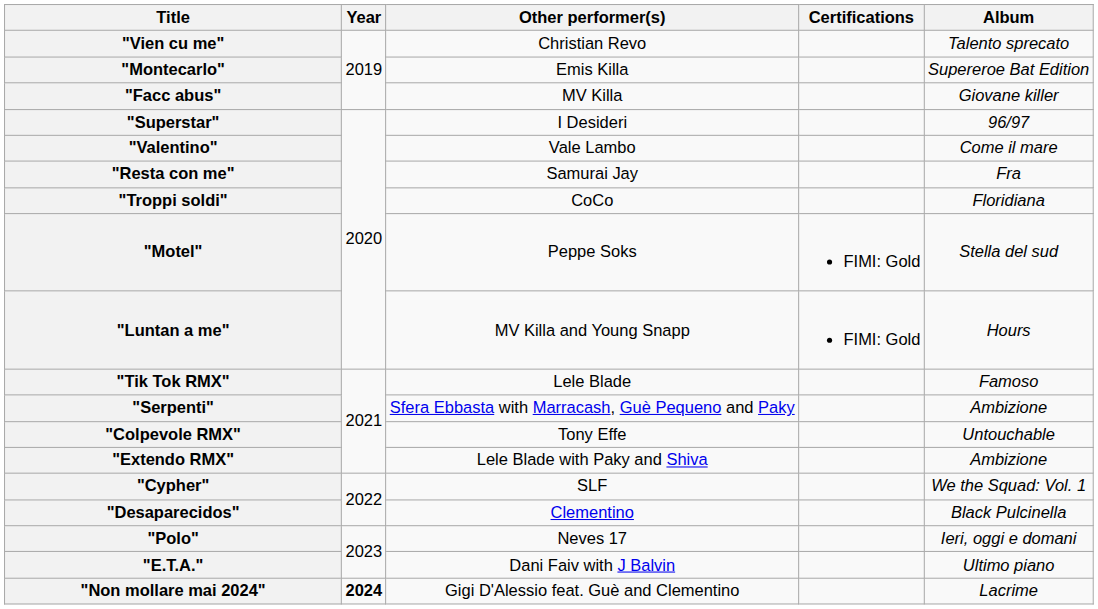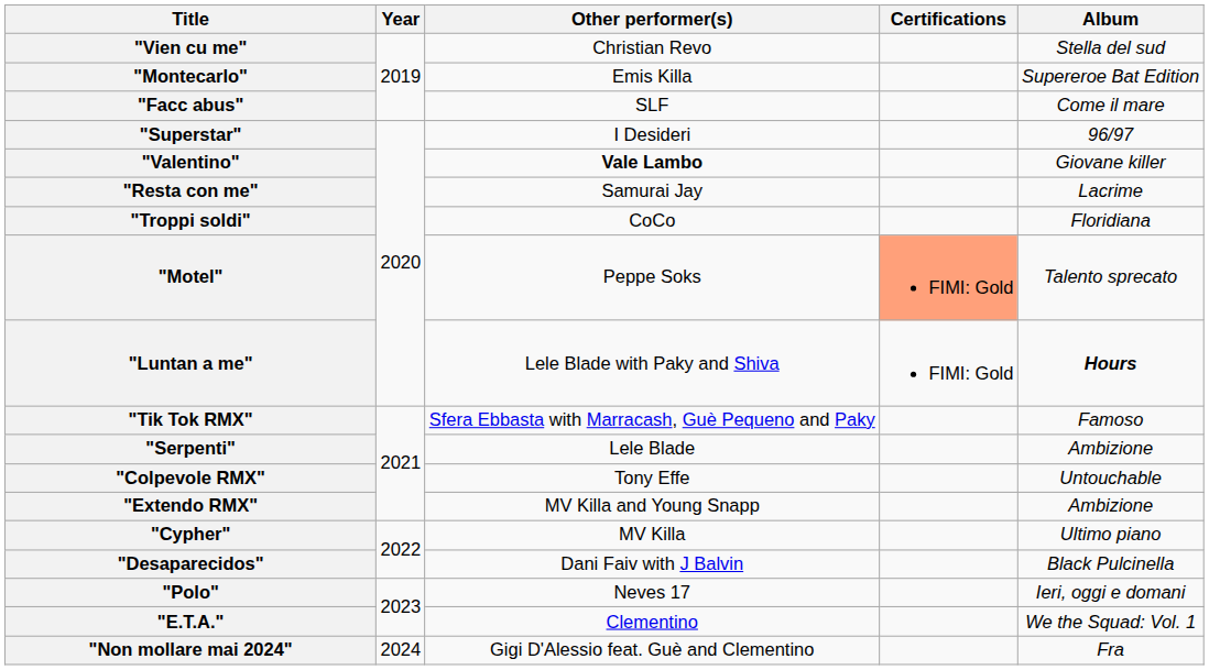 <table class="wikitable plainrowheaders" style="text-align:center;">
 <tr>
 <th scope="col" style="width:20em;">Title</th>
 <th scope="col" style="width:1em;">Year</th>
 <th scope="col">Other performer(s)</th>
 <th scope="col">Certifications</th>
 <th scope="col">Album</th>
 </tr>
 <tr>
 <th scope="row">"Vien cu me"</th>
 <td rowspan="3">2019</td>
 <td>Christian Revo</td>
 <td></td>
-<td><em>Talento sprecato</em></td>
+<td><em>Stella del sud</em></td>
 </tr>
 <tr>
 <th scope="row">"Montecarlo"</th>
 <td>Emis Killa</td>
 <td></td>
 <td><em>Supereroe Bat Edition</em></td>
 </tr>
 <tr>
 <th scope="row">"Facc abus"</th>
-<td>MV Killa</td>
+<td>SLF</td>
 <td></td>
-<td><em>Giovane killer</em></td>
+<td><em>Come il mare</em></td>
 </tr>
 <tr>
 <th scope="row">"Superstar"</th>
 <td rowspan="6">2020</td>
 <td>I Desideri</td>
 <td></td>
 <td><em>96/97</em></td>
 </tr>
 <tr>
 <th scope="row">"Valentino"</th>
-<td>Vale Lambo</td>
+<td><strong>Vale Lambo</strong></td>
 <td></td>
-<td><em>Come il mare</em></td>
+<td><em>Giovane killer</em></td>
 </tr>
 <tr>
 <th scope="row">"Resta con me"</th>
 <td>Samurai Jay</td>
 <td></td>
-<td><em>Fra</em></td>
+<td><em>Lacrime</em></td>
 </tr>
 <tr>
 <th scope="row">"Troppi soldi"</th>
 <td>CoCo</td>
 <td></td>
 <td><em>Floridiana</em></td>
 </tr>
 <tr>
 <th scope="row">"Motel"</th>
 <td>Peppe Soks</td>
-<td><br><ul><li>FIMI: Gold</li></ul></td>
-<td><em>Stella del sud</em></td>
+<td style="background: lightsalmon;"><br><ul><li>FIMI: Gold</li></ul></td>
+<td><em>Talento sprecato</em></td>
 </tr>
 <tr>
 <th scope="row">"Luntan a me"</th>
-<td>MV Killa and Young Snapp</td>
+<td>Lele Blade with Paky and <a href='#'>Shiva</a></td>
 <td><br><ul><li>FIMI: Gold</li></ul></td>
-<td><em>Hours</em></td>
+<td><strong><em>Hours</em></strong></td>
 </tr>
 <tr>
 <th scope="row">"Tik Tok RMX"</th>
 <td rowspan="4">2021</td>
-<td>Lele Blade</td>
+<td><a href='#'>Sfera Ebbasta</a> with <a href='#'>Marracash</a>, <a href='#'>Guè Pequeno</a> and <a href='#'>Paky</a></td>
 <td></td>
 <td><em>Famoso</em></td>
 </tr>
 <tr>
 <th scope="row">"Serpenti"</th>
-<td><a href='#'>Sfera Ebbasta</a> with <a href='#'>Marracash</a>, <a href='#'>Guè Pequeno</a> and <a href='#'>Paky</a></td>
+<td>Lele Blade</td>
 <td></td>
 <td><em>Ambizione</em></td>
 </tr>
 <tr>
 <th scope="row">"Colpevole RMX"</th>
 <td>Tony Effe</td>
 <td></td>
 <td><em>Untouchable</em></td>
 </tr>
 <tr>
 <th scope="row">"Extendo RMX"</th>
-<td>Lele Blade with Paky and <a href='#'>Shiva</a></td>
+<td>MV Killa and Young Snapp</td>
 <td></td>
 <td><em>Ambizione</em></td>
 </tr>
 <tr>
 <th scope="row">"Cypher"</th>
 <td rowspan="2">2022</td>
-<td>SLF</td>
+<td>MV Killa</td>
 <td></td>
-<td><em>We the Squad: Vol. 1</em></td>
+<td><em>Ultimo piano</em></td>
 </tr>
 <tr>
 <th scope="row">"Desaparecidos"</th>
-<td><a href='#'>Clementino</a></td>
+<td>Dani Faiv with <a href='#'>J Balvin</a></td>
 <td></td>
 <td><em>Black Pulcinella</em></td>
 </tr>
 <tr>
 <th scope="row">"Polo"</th>
 <td rowspan="2">2023</td>
 <td>Neves 17</td>
 <td></td>
 <td><em>Ieri, oggi e domani</em></td>
 </tr>
 <tr>
 <th scope="row">"E.T.A."</th>
-<td>Dani Faiv with <a href='#'>J Balvin</a></td>
+<td><a href='#'>Clementino</a></td>
 <td></td>
-<td><em>Ultimo piano</em></td>
+<td><em>We the Squad: Vol. 1</em></td>
 </tr>
 <tr>
 <th scope ="row">"Non mollare mai 2024"</th>
-<td><strong>2024</strong></td>
+<td>2024</td>
 <td>Gigi D'Alessio feat. Guè and Clementino</td>
 <td></td>
-<td><em>Lacrime</em></td>
+<td><em>Fra</em></td>
 </tr>
 </table>
